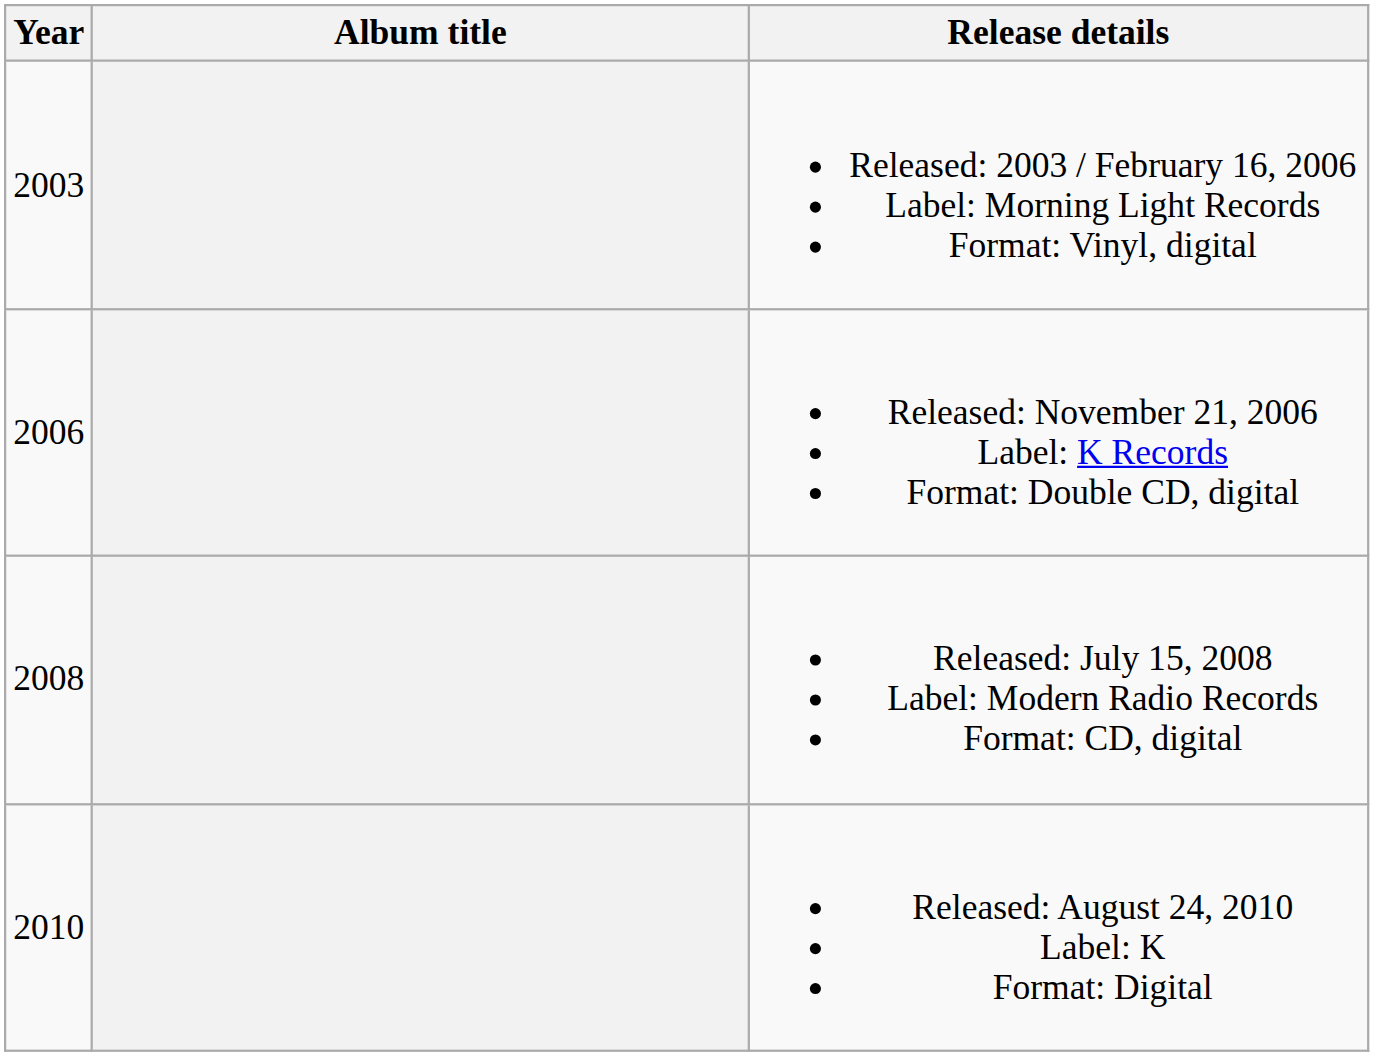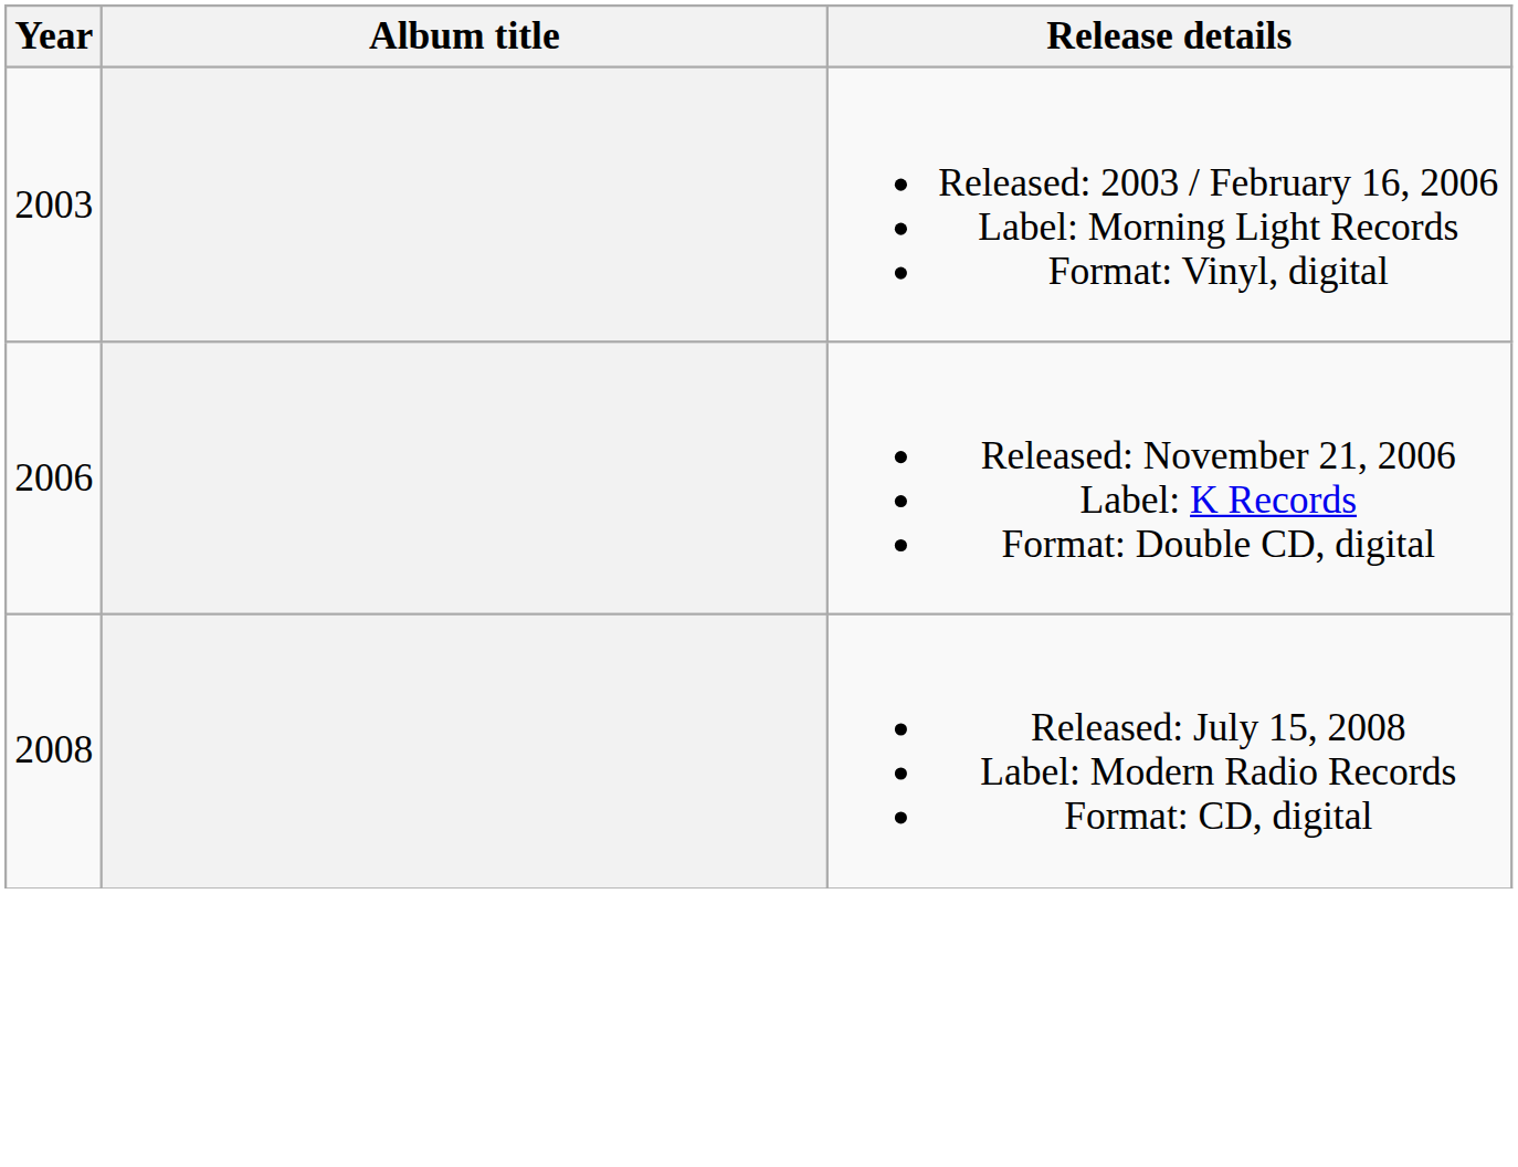 <table class="wikitable plainrowheaders" style="text-align:center;">
 <tr>
 <th>Year</th>
 <th scope="col" style="width:18em;">Album title</th>
 <th scope="col" style="width:17em;">Release details</th>
 </tr>
 <tr>
 <td>2003</td>
 <th></th>
 <td><br><ul><li>Released: 2003 / February 16, 2006</li><li>Label: Morning Light Records</li><li>Format: Vinyl, digital</li></ul></td>
 </tr>
 <tr>
 <td>2006</td>
 <th></th>
 <td><br><ul><li>Released: November 21, 2006</li><li>Label: <a href='#'>K Records</a></li><li>Format: Double CD, digital</li></ul></td>
 </tr>
 <tr>
 <td>2008</td>
 <th></th>
 <td><br><ul><li>Released: July 15, 2008</li><li>Label: Modern Radio Records</li><li>Format: CD, digital</li></ul></td>
 </tr>
-<tr>
-<td>2010</td>
-<th></th>
-<td><br><ul><li>Released: August 24, 2010</li><li>Label: K</li><li>Format: Digital</li></ul></td>
-</tr>
 </table>
